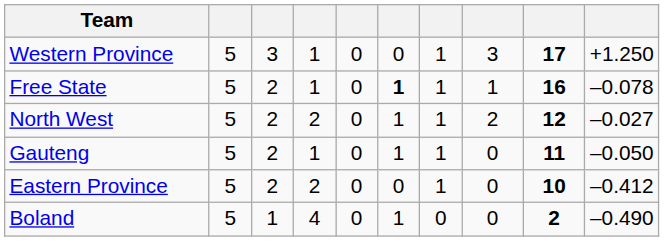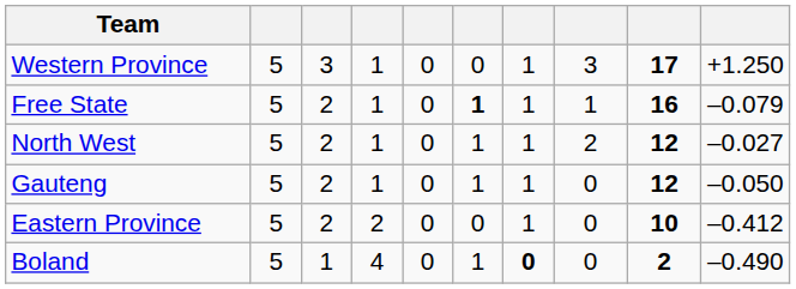 <table class="wikitable" style="text-align:center">
 <tr>
 <th width="150">Team</th>
 <th width="25"></th>
 <th width="25"></th>
 <th width="25"></th>
 <th width="25"></th>
 <th width="25"></th>
 <th width="25"></th>
 <th width="40"></th>
 <th width="40"></th>
 <th width="45"></th>
 </tr>
 <tr>
 <td style="text-align:left"><a href='#'>Western Province</a></td>
 <td>5</td>
 <td>3</td>
 <td>1</td>
 <td>0</td>
 <td>0</td>
 <td>1</td>
 <td>3</td>
 <td><strong>17</strong></td>
 <td>+1.250</td>
 </tr>
 <tr>
 <td style="text-align:left"><a href='#'>Free State</a></td>
 <td>5</td>
 <td>2</td>
 <td>1</td>
 <td>0</td>
 <td><strong>1</strong></td>
 <td>1</td>
 <td>1</td>
 <td><strong>16</strong></td>
-<td>–0.078</td>
+<td>–0.079</td>
 </tr>
 <tr>
 <td style="text-align:left"><a href='#'>North West</a></td>
 <td>5</td>
 <td>2</td>
-<td>2</td>
+<td>1</td>
 <td>0</td>
 <td>1</td>
 <td>1</td>
 <td>2</td>
 <td><strong>12</strong></td>
 <td>–0.027</td>
 </tr>
 <tr>
 <td style="text-align:left"><a href='#'>Gauteng</a></td>
 <td>5</td>
 <td>2</td>
 <td>1</td>
 <td>0</td>
 <td>1</td>
 <td>1</td>
 <td>0</td>
-<td><strong>11</strong></td>
+<td><strong>12</strong></td>
 <td>–0.050</td>
 </tr>
 <tr>
 <td style="text-align:left"><a href='#'>Eastern Province</a></td>
 <td>5</td>
 <td>2</td>
 <td>2</td>
 <td>0</td>
 <td>0</td>
 <td>1</td>
 <td>0</td>
 <td><strong>10</strong></td>
 <td>–0.412</td>
 </tr>
 <tr>
 <td style="text-align:left"><a href='#'>Boland</a></td>
 <td>5</td>
 <td>1</td>
 <td>4</td>
 <td>0</td>
 <td>1</td>
-<td>0</td>
+<td><strong>0</strong></td>
 <td>0</td>
 <td><strong>2</strong></td>
 <td>–0.490</td>
 </tr>
 </table>
